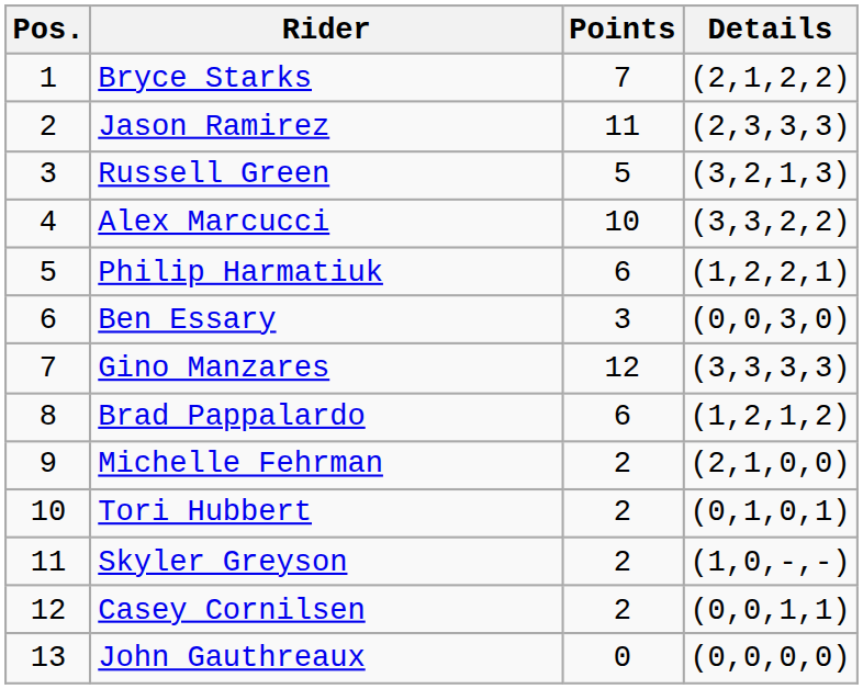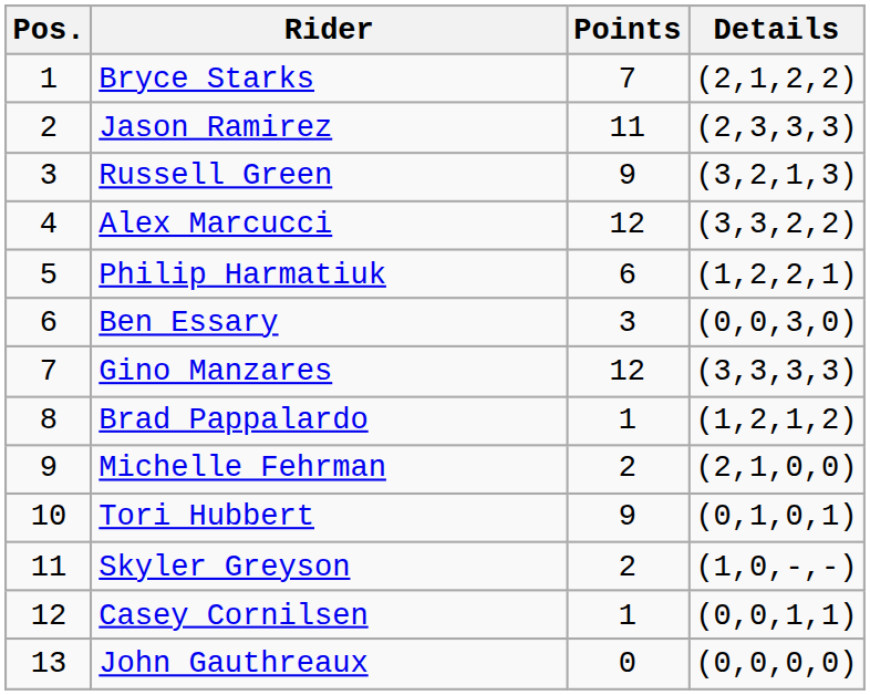 <table class=wikitable>
 <tr>
 <th width=25px>Pos.</th>
 <th width=200px>Rider</th>
 <th width=40px>Points</th>
 <th width=70px>Details</th>
 </tr>
 <tr align=center >
 <td>1</td>
 <td align=left> <a href='#'>Bryce Starks</a></td>
 <td>7</td>
 <td>(2,1,2,2)</td>
 </tr>
 <tr align=center>
 <td>2</td>
 <td align=left> <a href='#'>Jason Ramirez</a></td>
 <td>11</td>
 <td>(2,3,3,3)</td>
 </tr>
 <tr align=center>
 <td>3</td>
 <td align=left> <a href='#'>Russell Green</a></td>
-<td>5</td>
+<td>9</td>
 <td>(3,2,1,3)</td>
 </tr>
 <tr align=center>
 <td>4</td>
 <td align=left> <a href='#'>Alex Marcucci</a></td>
-<td>10</td>
+<td>12</td>
 <td>(3,3,2,2)</td>
 </tr>
 <tr align=center>
 <td>5</td>
 <td align=left> <a href='#'>Philip Harmatiuk</a></td>
 <td>6</td>
 <td>(1,2,2,1)</td>
 </tr>
 <tr align=center>
 <td>6</td>
 <td align=left> <a href='#'>Ben Essary</a></td>
 <td>3</td>
 <td>(0,0,3,0)</td>
 </tr>
 <tr align=center>
 <td>7</td>
 <td align=left> <a href='#'>Gino Manzares</a></td>
 <td>12</td>
 <td>(3,3,3,3)</td>
 </tr>
 <tr align=center>
 <td>8</td>
 <td align=left> <a href='#'>Brad Pappalardo</a></td>
-<td>6</td>
+<td>1</td>
 <td>(1,2,1,2)</td>
 </tr>
 <tr align=center>
 <td>9</td>
 <td align=left> <a href='#'>Michelle Fehrman</a></td>
 <td>2</td>
 <td>(2,1,0,0)</td>
 </tr>
 <tr align=center>
 <td>10</td>
 <td align=left> <a href='#'>Tori Hubbert</a></td>
-<td>2</td>
+<td>9</td>
 <td>(0,1,0,1)</td>
 </tr>
 <tr align=center>
 <td>11</td>
 <td align=left> <a href='#'>Skyler Greyson</a></td>
 <td>2</td>
 <td>(1,0,-,-)</td>
 </tr>
 <tr align=center>
 <td>12</td>
 <td align=left> <a href='#'>Casey Cornilsen</a></td>
-<td>2</td>
+<td>1</td>
 <td>(0,0,1,1)</td>
 </tr>
 <tr align=center>
 <td>13</td>
 <td align=left> <a href='#'>John Gauthreaux</a></td>
 <td>0</td>
 <td>(0,0,0,0)</td>
 </tr>
 </table>
